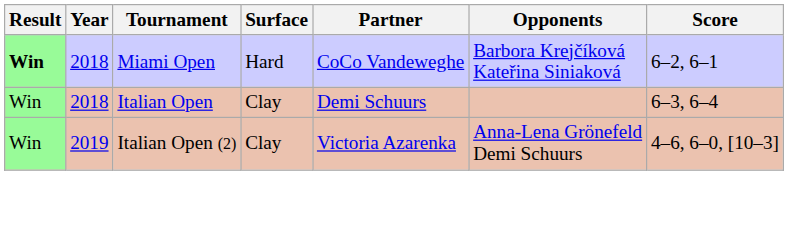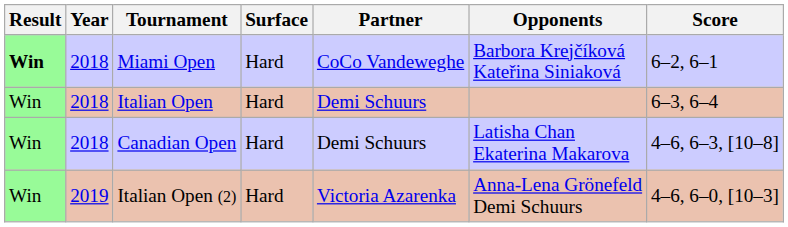 <table class="sortable wikitable">
 <tr>
 <th>Result</th>
 <th>Year</th>
 <th>Tournament</th>
 <th>Surface</th>
 <th>Partner</th>
 <th>Opponents</th>
 <th class="unsortable">Score</th>
 </tr>
 <tr bgcolor=CCCCFF>
 <td bgcolor=98FB98><strong>Win</strong></td>
 <td><a href='#'>2018</a></td>
 <td><a href='#'>Miami Open</a></td>
 <td>Hard</td>
 <td> <a href='#'>CoCo Vandeweghe</a></td>
 <td> <a href='#'>Barbora Krejčíková</a> <br>  <a href='#'>Kateřina Siniaková</a></td>
 <td>6–2, 6–1</td>
 </tr>
 <tr style="background:#ebc2af;">
 <td bgcolor=98FB98>Win</td>
 <td><a href='#'>2018</a></td>
 <td><a href='#'>Italian Open</a></td>
-<td>Clay</td>
+<td>Hard</td>
 <td> <a href='#'>Demi Schuurs</a></td>
 <td></td>
 <td>6–3, 6–4</td>
+</tr>
+<tr bgcolor=CCCCFF>
+<td bgcolor=98FB98>Win</td>
+<td><a href='#'>2018</a></td>
+<td><a href='#'>Canadian Open</a></td>
+<td>Hard</td>
+<td> Demi Schuurs</td>
+<td> <a href='#'>Latisha Chan</a> <br>  <a href='#'>Ekaterina Makarova</a></td>
+<td>4–6, 6–3, [10–8]</td>
 </tr>
 <tr style="background:#ebc2af;">
 <td bgcolor=98FB98>Win</td>
 <td><a href='#'>2019</a></td>
 <td>Italian Open <small>(2)</small></td>
-<td>Clay</td>
+<td>Hard</td>
 <td> <a href='#'>Victoria Azarenka</a></td>
 <td> <a href='#'>Anna-Lena Grönefeld</a><br> Demi Schuurs</td>
 <td>4–6, 6–0, [10–3]</td>
 </tr>
 </table>
